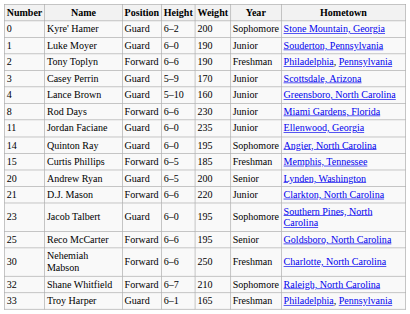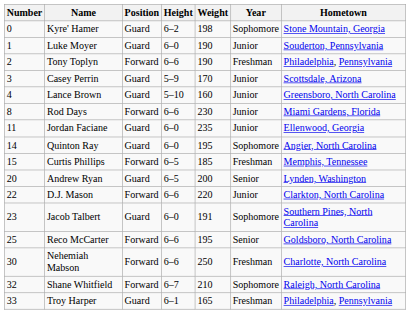 <table class="wikitable sortable" style="font-size: 95%;">
 <tr>
 <th>Number</th>
 <th>Name</th>
 <th>Position</th>
 <th>Height</th>
 <th>Weight</th>
 <th>Year</th>
 <th>Hometown</th>
 </tr>
 <tr>
 <td>0</td>
 <td>Kyre' Hamer</td>
 <td>Guard</td>
 <td>6–2</td>
-<td>200</td>
+<td>198</td>
 <td>Sophomore</td>
 <td><a href='#'>Stone Mountain, Georgia</a></td>
 </tr>
 <tr>
 <td>1</td>
 <td>Luke Moyer</td>
 <td>Guard</td>
 <td>6–0</td>
 <td>190</td>
 <td>Junior</td>
 <td><a href='#'>Souderton, Pennsylvania</a></td>
 </tr>
 <tr>
 <td>2</td>
 <td>Tony Toplyn</td>
 <td>Forward</td>
 <td>6–6</td>
 <td>190</td>
 <td>Freshman</td>
 <td><a href='#'>Philadelphia</a>, <a href='#'>Pennsylvania</a></td>
 </tr>
 <tr>
 <td>3</td>
 <td>Casey Perrin</td>
 <td>Guard</td>
 <td>5–9</td>
 <td>170</td>
 <td>Junior</td>
 <td><a href='#'>Scottsdale, Arizona</a></td>
 </tr>
 <tr>
 <td>4</td>
 <td>Lance Brown</td>
 <td>Guard</td>
 <td>5–10</td>
 <td>160</td>
 <td>Junior</td>
 <td><a href='#'>Greensboro, North Carolina</a></td>
 </tr>
 <tr>
 <td>8</td>
 <td>Rod Days</td>
 <td>Forward</td>
 <td>6–6</td>
 <td>230</td>
 <td>Junior</td>
 <td><a href='#'>Miami Gardens, Florida</a></td>
 </tr>
 <tr>
 <td>11</td>
 <td>Jordan Faciane</td>
 <td>Guard</td>
 <td>6–0</td>
 <td>235</td>
 <td>Junior</td>
 <td><a href='#'>Ellenwood, Georgia</a></td>
 </tr>
 <tr>
 <td>14</td>
 <td>Quinton Ray</td>
 <td>Guard</td>
 <td>6–0</td>
 <td>195</td>
 <td>Sophomore</td>
 <td><a href='#'>Angier, North Carolina</a></td>
 </tr>
 <tr>
 <td>15</td>
 <td>Curtis Phillips</td>
 <td>Forward</td>
 <td>6–5</td>
 <td>185</td>
 <td>Freshman</td>
 <td><a href='#'>Memphis, Tennessee</a></td>
 </tr>
 <tr>
 <td>20</td>
 <td>Andrew Ryan</td>
 <td>Guard</td>
 <td>6–5</td>
 <td>200</td>
 <td>Senior</td>
 <td><a href='#'>Lynden, Washington</a></td>
 </tr>
 <tr>
-<td>21</td>
+<td>22</td>
 <td>D.J. Mason</td>
 <td>Forward</td>
 <td>6–6</td>
 <td>220</td>
 <td>Junior</td>
 <td><a href='#'>Clarkton, North Carolina</a></td>
 </tr>
 <tr>
 <td>23</td>
 <td>Jacob Talbert</td>
 <td>Guard</td>
 <td>6–0</td>
-<td>195</td>
+<td>191</td>
 <td>Sophomore</td>
 <td><a href='#'>Southern Pines, North Carolina</a></td>
 </tr>
 <tr>
 <td>25</td>
 <td>Reco McCarter</td>
 <td>Forward</td>
 <td>6–6</td>
 <td>195</td>
 <td>Senior</td>
 <td><a href='#'>Goldsboro, North Carolina</a></td>
 </tr>
 <tr>
 <td>30</td>
 <td>Nehemiah Mabson</td>
 <td>Forward</td>
 <td>6–6</td>
 <td>250</td>
 <td>Freshman</td>
 <td><a href='#'>Charlotte, North Carolina</a></td>
 </tr>
 <tr>
 <td>32</td>
 <td>Shane Whitfield</td>
 <td>Forward</td>
 <td>6–7</td>
 <td>210</td>
 <td>Sophomore</td>
 <td><a href='#'>Raleigh, North Carolina</a></td>
 </tr>
 <tr>
 <td>33</td>
 <td>Troy Harper</td>
 <td>Guard</td>
 <td>6–1</td>
 <td>165</td>
 <td>Freshman</td>
 <td><a href='#'>Philadelphia</a>, <a href='#'>Pennsylvania</a></td>
 </tr>
 </table>
